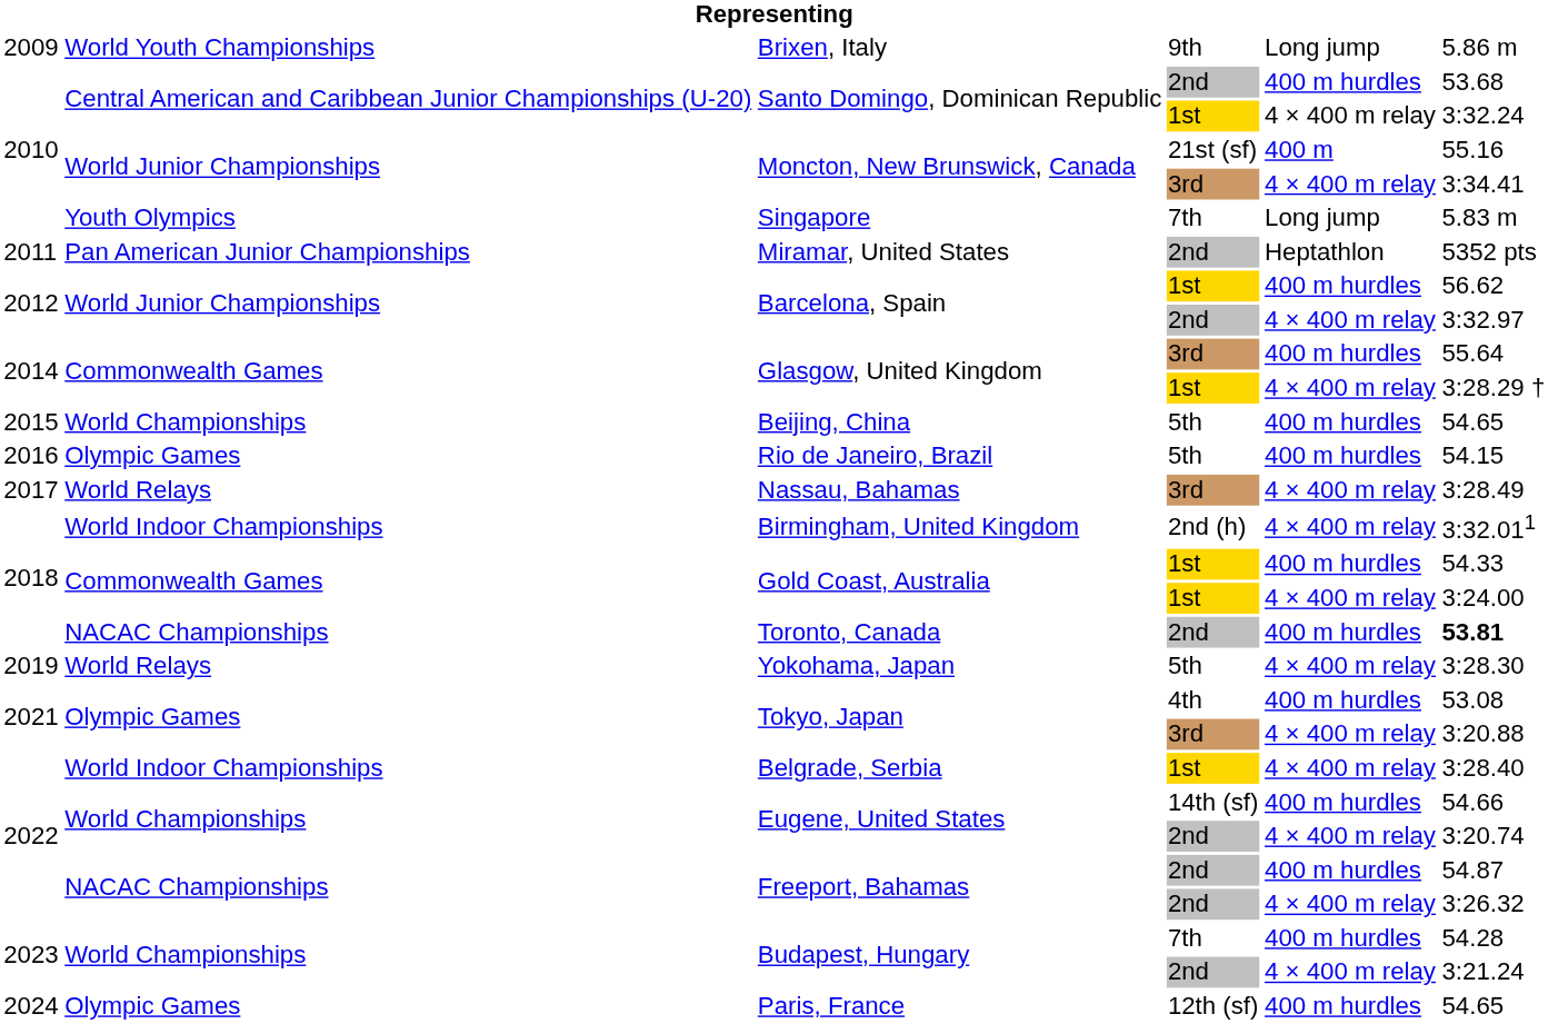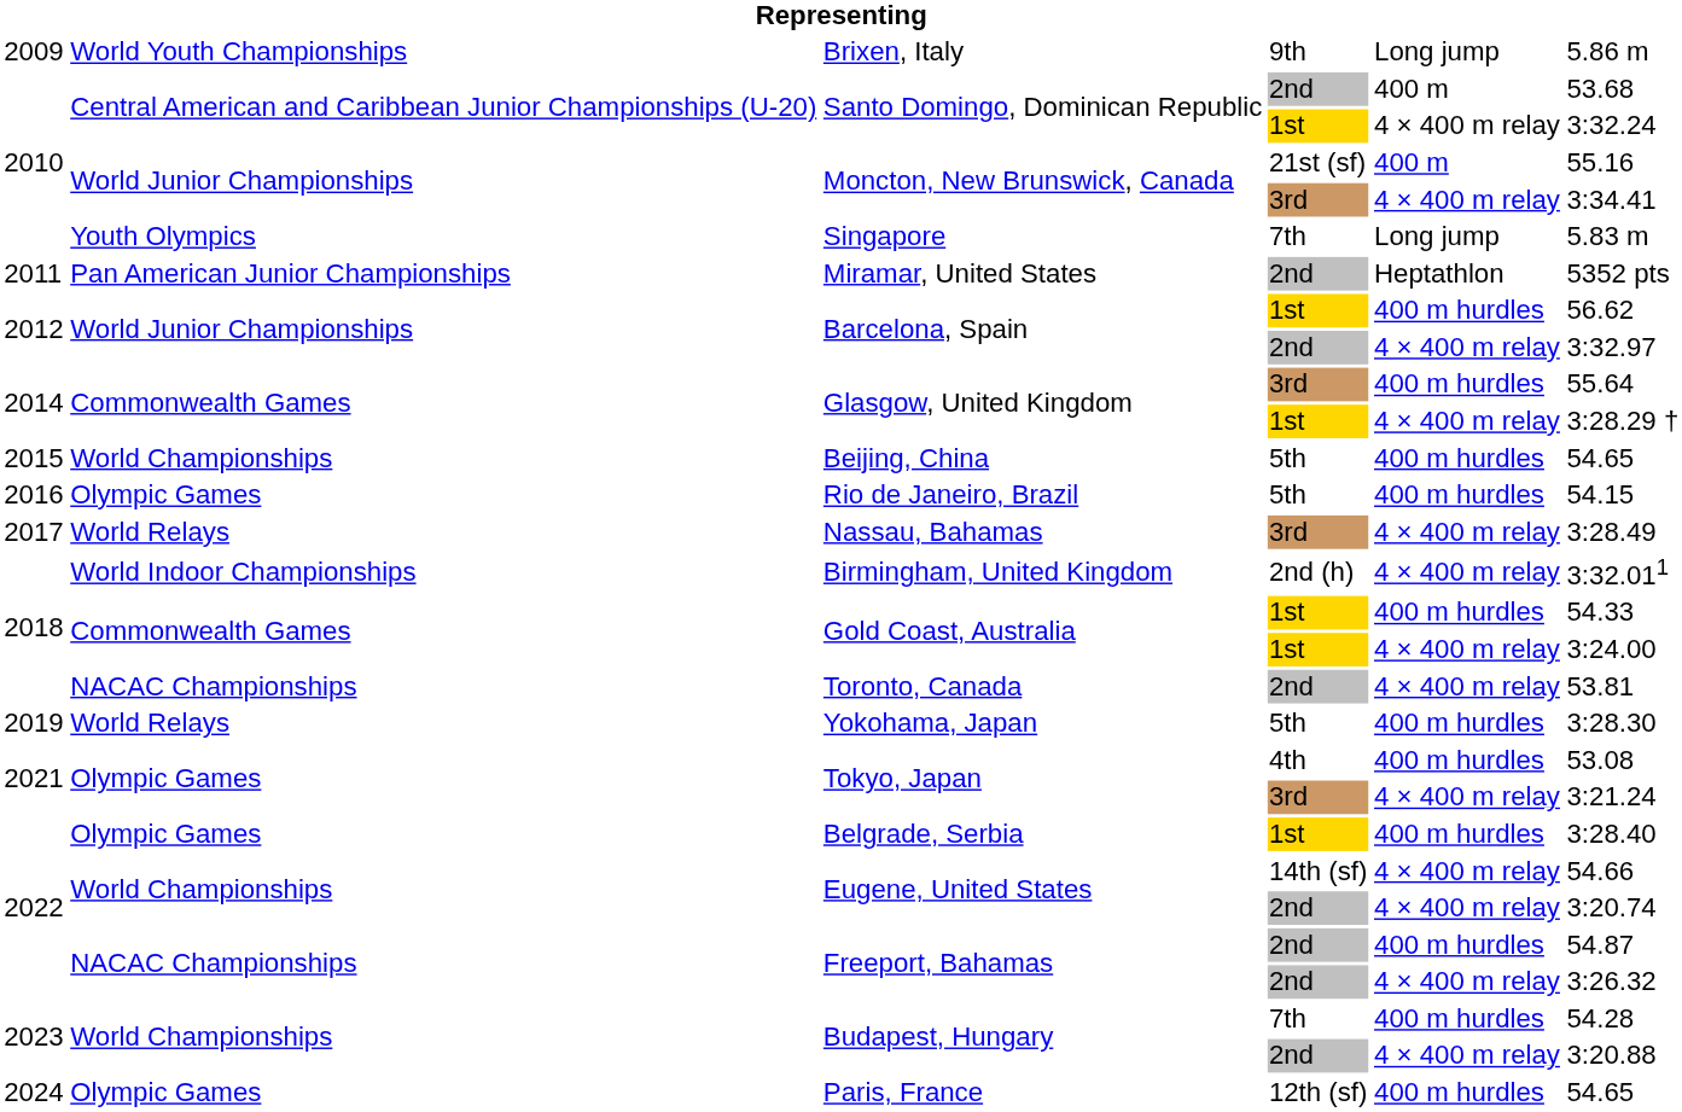 <table>
 <tr>
 <th colspan="6">Representing </th>
 </tr>
 <tr>
 <td>2009</td>
 <td><a href='#'>World Youth Championships</a></td>
 <td><a href='#'>Brixen</a>, Italy</td>
 <td>9th</td>
 <td>Long jump</td>
 <td>5.86 m</td>
 </tr>
 <tr>
 <td rowspan=5>2010</td>
 <td rowspan=2><a href='#'>Central American and Caribbean Junior Championships (U-20)</a></td>
 <td rowspan=2><a href='#'>Santo Domingo</a>, Dominican Republic</td>
 <td bgcolor=silver>2nd</td>
-<td><a href='#'>400 m hurdles</a></td>
+<td>400 m</td>
 <td>53.68</td>
 </tr>
 <tr>
 <td bgcolor=gold>1st</td>
 <td>4 × 400 m relay</td>
 <td>3:32.24</td>
 </tr>
 <tr>
 <td rowspan=2><a href='#'>World Junior Championships</a></td>
 <td rowspan=2><a href='#'>Moncton, New Brunswick</a>, <a href='#'>Canada</a></td>
 <td>21st (sf)</td>
 <td><a href='#'>400 m</a></td>
 <td>55.16</td>
 </tr>
 <tr>
 <td bgcolor="cc9966">3rd</td>
 <td><a href='#'>4 × 400 m relay</a></td>
 <td>3:34.41</td>
 </tr>
 <tr>
 <td><a href='#'>Youth Olympics</a></td>
 <td><a href='#'>Singapore</a></td>
 <td>7th</td>
 <td>Long jump</td>
 <td>5.83 m</td>
 </tr>
 <tr>
 <td>2011</td>
 <td><a href='#'>Pan American Junior Championships</a></td>
 <td><a href='#'>Miramar</a>, United States</td>
 <td bgcolor=silver>2nd</td>
 <td>Heptathlon</td>
 <td>5352 pts</td>
 </tr>
 <tr>
 <td rowspan=2>2012</td>
 <td rowspan=2><a href='#'>World Junior Championships</a></td>
 <td rowspan=2><a href='#'>Barcelona</a>, Spain</td>
 <td bgcolor=gold>1st</td>
 <td><a href='#'>400 m hurdles</a></td>
 <td>56.62</td>
 </tr>
 <tr>
 <td bgcolor=silver>2nd</td>
 <td><a href='#'>4 × 400 m relay</a></td>
 <td>3:32.97</td>
 </tr>
 <tr>
 <td rowspan=2>2014</td>
 <td rowspan=2><a href='#'>Commonwealth Games</a></td>
 <td rowspan=2><a href='#'>Glasgow</a>, United Kingdom</td>
 <td bgcolor=cc9966>3rd</td>
 <td><a href='#'>400 m hurdles</a></td>
 <td>55.64</td>
 </tr>
 <tr>
 <td bgcolor=gold>1st</td>
 <td><a href='#'>4 × 400 m relay</a></td>
 <td>3:28.29 †</td>
 </tr>
 <tr>
 <td>2015</td>
 <td><a href='#'>World Championships</a></td>
 <td><a href='#'>Beijing, China</a></td>
 <td>5th</td>
 <td><a href='#'>400 m hurdles</a></td>
 <td>54.65</td>
 </tr>
 <tr>
 <td>2016</td>
 <td><a href='#'>Olympic Games</a></td>
 <td><a href='#'>Rio de Janeiro, Brazil</a></td>
 <td>5th</td>
 <td><a href='#'>400 m hurdles</a></td>
 <td>54.15</td>
 </tr>
 <tr>
 <td>2017</td>
 <td><a href='#'>World Relays</a></td>
 <td><a href='#'>Nassau, Bahamas</a></td>
 <td bgcolor=cc9966>3rd</td>
 <td><a href='#'>4 × 400 m relay</a></td>
 <td>3:28.49</td>
 </tr>
 <tr>
 <td rowspan=4>2018</td>
 <td><a href='#'>World Indoor Championships</a></td>
 <td><a href='#'>Birmingham, United Kingdom</a></td>
 <td>2nd (h)</td>
 <td><a href='#'>4 × 400 m relay</a></td>
 <td>3:32.01<sup>1</sup></td>
 </tr>
 <tr>
 <td rowspan=2><a href='#'>Commonwealth Games</a></td>
 <td rowspan=2><a href='#'>Gold Coast, Australia</a></td>
 <td bgcolor=gold>1st</td>
 <td><a href='#'>400 m hurdles</a></td>
 <td>54.33</td>
 </tr>
 <tr>
 <td bgcolor=gold>1st</td>
 <td><a href='#'>4 × 400 m relay</a></td>
 <td>3:24.00</td>
 </tr>
 <tr>
 <td><a href='#'>NACAC Championships</a></td>
 <td><a href='#'>Toronto, Canada</a></td>
 <td bgcolor=silver>2nd</td>
-<td><a href='#'>400 m hurdles</a></td>
-<td><strong>53.81</strong></td>
+<td><a href='#'>4 × 400 m relay</a></td>
+<td>53.81</td>
 </tr>
 <tr>
 <td>2019</td>
 <td><a href='#'>World Relays</a></td>
 <td><a href='#'>Yokohama, Japan</a></td>
 <td>5th</td>
-<td><a href='#'>4 × 400 m relay</a></td>
+<td><a href='#'>400 m hurdles</a></td>
 <td>3:28.30</td>
 </tr>
 <tr>
 <td rowspan=2>2021</td>
 <td rowspan=2><a href='#'>Olympic Games</a></td>
 <td rowspan=2><a href='#'>Tokyo, Japan</a></td>
 <td>4th</td>
 <td><a href='#'>400 m hurdles</a></td>
 <td>53.08</td>
 </tr>
 <tr>
 <td bgcolor=cc9966>3rd</td>
 <td><a href='#'>4 × 400 m relay</a></td>
-<td>3:20.88</td>
+<td>3:21.24</td>
 </tr>
 <tr>
 <td rowspan=5>2022</td>
-<td><a href='#'>World Indoor Championships</a></td>
+<td><a href='#'>Olympic Games</a></td>
 <td><a href='#'>Belgrade, Serbia</a></td>
 <td bgcolor=gold>1st</td>
-<td><a href='#'>4 × 400 m relay</a></td>
+<td><a href='#'>400 m hurdles</a></td>
 <td>3:28.40</td>
 </tr>
 <tr>
 <td rowspan=2><a href='#'>World Championships</a></td>
 <td rowspan=2><a href='#'>Eugene, United States</a></td>
 <td>14th (sf)</td>
-<td><a href='#'>400 m hurdles</a></td>
+<td><a href='#'>4 × 400 m relay</a></td>
 <td>54.66</td>
 </tr>
 <tr>
 <td bgcolor=silver>2nd</td>
 <td><a href='#'>4 × 400 m relay</a></td>
 <td>3:20.74</td>
 </tr>
 <tr>
 <td rowspan=2><a href='#'>NACAC Championships</a></td>
 <td rowspan=2><a href='#'>Freeport, Bahamas</a></td>
 <td bgcolor=silver>2nd</td>
 <td><a href='#'>400 m hurdles</a></td>
 <td>54.87</td>
 </tr>
 <tr>
 <td bgcolor=silver>2nd</td>
 <td><a href='#'>4 × 400 m relay</a></td>
 <td>3:26.32</td>
 </tr>
 <tr>
 <td rowspan=2>2023</td>
 <td rowspan=2><a href='#'>World Championships</a></td>
 <td rowspan=2><a href='#'>Budapest, Hungary</a></td>
 <td>7th</td>
 <td><a href='#'>400 m hurdles</a></td>
 <td>54.28</td>
 </tr>
 <tr>
 <td bgcolor=silver>2nd</td>
 <td><a href='#'>4 × 400 m relay</a></td>
-<td>3:21.24</td>
+<td>3:20.88</td>
 </tr>
 <tr>
 <td>2024</td>
 <td><a href='#'>Olympic Games</a></td>
 <td><a href='#'>Paris, France</a></td>
 <td>12th (sf)</td>
 <td><a href='#'>400 m hurdles</a></td>
 <td>54.65</td>
 </tr>
 </table>
